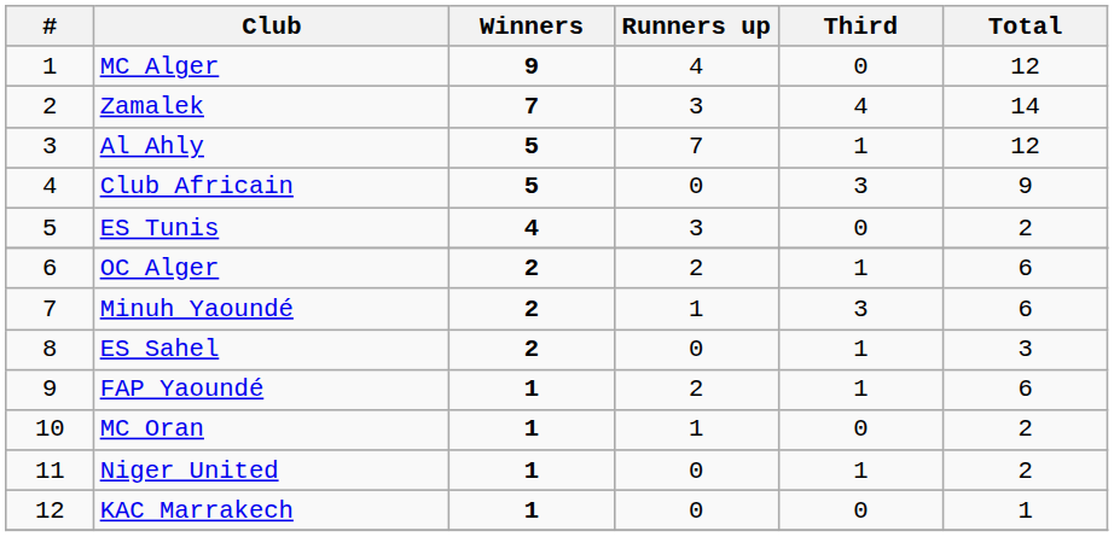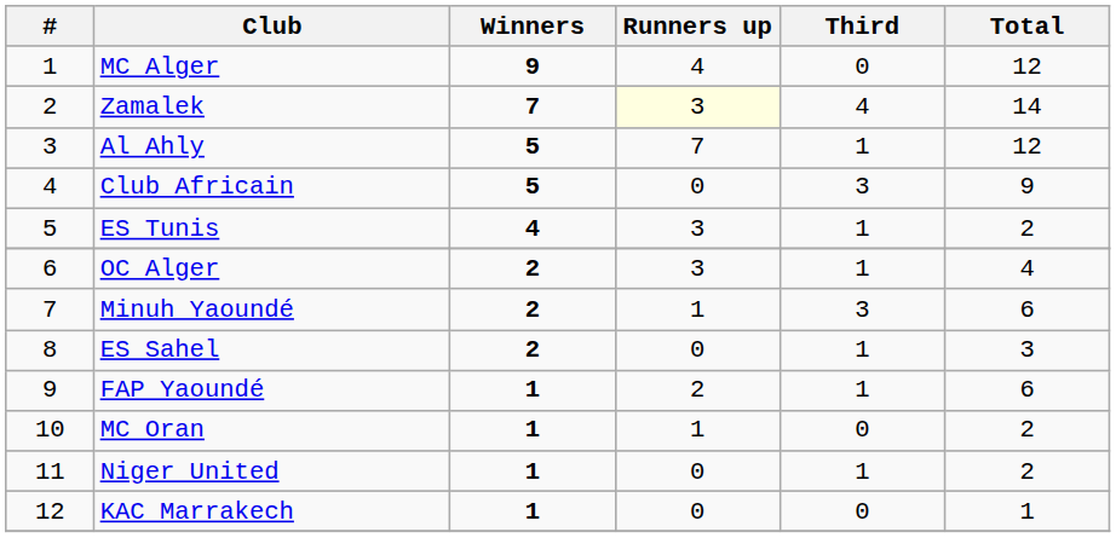 <table class="wikitable">
 <tr>
 <th width=40>#</th>
 <th width=180>Club</th>
 <th width=80>Winners</th>
 <th width=80>Runners up</th>
 <th width=80>Third</th>
 <th width=80>Total</th>
 </tr>
 <tr>
 <td align=center>1</td>
 <td> <a href='#'>MC Alger</a></td>
 <td align="center"><strong>9</strong></td>
 <td align=center>4</td>
 <td align=center>0</td>
 <td align=center>12</td>
 </tr>
 <tr>
 <td align=center>2</td>
 <td> <a href='#'>Zamalek</a></td>
 <td align=center><strong>7</strong></td>
-<td align=center>3</td>
+<td align=center style="background: lightyellow;">3</td>
 <td align=center>4</td>
 <td align=center>14</td>
 </tr>
 <tr>
 <td align=center>3</td>
 <td> <a href='#'>Al Ahly</a></td>
 <td align=center><strong>5</strong></td>
 <td align=center>7</td>
 <td align=center>1</td>
 <td align=center>12</td>
 </tr>
 <tr>
 <td align=center>4</td>
 <td> <a href='#'>Club Africain</a></td>
 <td align=center><strong>5</strong></td>
 <td align=center>0</td>
 <td align=center>3</td>
 <td align=center>9</td>
 </tr>
 <tr>
 <td align=center>5</td>
 <td> <a href='#'>ES Tunis</a></td>
 <td align=center><strong>4</strong></td>
 <td align=center>3</td>
-<td align=center>0</td>
+<td align=center>1</td>
 <td align=center>2</td>
 </tr>
 <tr>
 </tr>
 <tr>
 <td align=center>6</td>
 <td> <a href='#'>OC Alger</a></td>
 <td align=center><strong>2</strong></td>
-<td align=center>2</td>
+<td align=center>3</td>
 <td align=center>1</td>
-<td align=center>6</td>
+<td align=center>4</td>
 </tr>
 <tr>
 <td align=center>7</td>
 <td> <a href='#'>Minuh Yaoundé</a></td>
 <td align=center><strong>2</strong></td>
 <td align=center>1</td>
 <td align=center>3</td>
 <td align=center>6</td>
 </tr>
 <tr>
 <td align=center>8</td>
 <td> <a href='#'>ES Sahel</a></td>
 <td align=center><strong>2</strong></td>
 <td align=center>0</td>
 <td align=center>1</td>
 <td align=center>3</td>
 </tr>
 <tr>
 <td align=center>9</td>
 <td> <a href='#'>FAP Yaoundé</a></td>
 <td align=center><strong>1</strong></td>
 <td align=center>2</td>
 <td align=center>1</td>
 <td align=center>6</td>
 </tr>
 <tr>
 <td align=center>10</td>
 <td> <a href='#'>MC Oran</a></td>
 <td align=center><strong>1</strong></td>
 <td align=center>1</td>
 <td align=center>0</td>
 <td align=center>2</td>
 </tr>
 <tr>
 <td align=center>11</td>
 <td> <a href='#'>Niger United</a></td>
 <td align=center><strong>1</strong></td>
 <td align=center>0</td>
 <td align=center>1</td>
 <td align=center>2</td>
 </tr>
 <tr>
 <td align=center>12</td>
 <td> <a href='#'>KAC Marrakech</a></td>
 <td align=center><strong>1</strong></td>
 <td align=center>0</td>
 <td align=center>0</td>
 <td align=center>1</td>
 </tr>
 <tr>
 </tr>
 </table>
